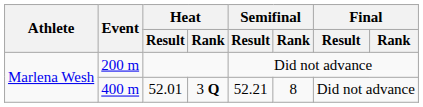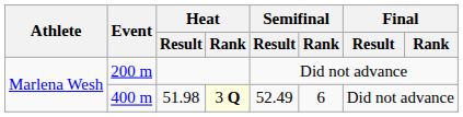 <table class="wikitable" style="font-size:90%">
 <tr>
 <th rowspan="2">Athlete</th>
 <th rowspan="2">Event</th>
 <th colspan="2">Heat</th>
 <th colspan="2">Semifinal</th>
 <th colspan="2">Final</th>
 </tr>
 <tr style="font-size:95%">
 <th>Result</th>
 <th>Rank</th>
 <th>Result</th>
 <th>Rank</th>
 <th>Result</th>
 <th>Rank</th>
 </tr>
 <tr align=center>
 <td align=left rowspan=2><a href='#'>Marlena Wesh</a></td>
 <td align=left><a href='#'>200 m</a></td>
 <td colspan=2></td>
 <td colspan=4>Did not advance</td>
 </tr>
 <tr align=center>
 <td align=left><a href='#'>400 m</a></td>
-<td>52.01</td>
-<td>3 <strong>Q</strong></td>
-<td>52.21</td>
-<td>8</td>
+<td>51.98</td>
+<td style="background: lightyellow;">3 <strong>Q</strong></td>
+<td>52.49</td>
+<td>6</td>
 <td colspan=2>Did not advance</td>
 </tr>
 </table>
